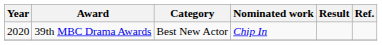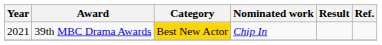 <table class="wikitable">
 <tr>
 <th>Year</th>
 <th>Award</th>
 <th>Category</th>
 <th>Nominated work</th>
 <th>Result</th>
 <th>Ref.</th>
 </tr>
 <tr>
-<td>2020</td>
+<td>2021</td>
 <td>39th <a href='#'>MBC Drama Awards</a></td>
-<td>Best New Actor</td>
+<td style="background: gold;">Best New Actor</td>
 <td><em><a href='#'>Chip In</a></em></td>
 <td></td>
 <td></td>
 </tr>
 <tr>
 </tr>
 </table>
